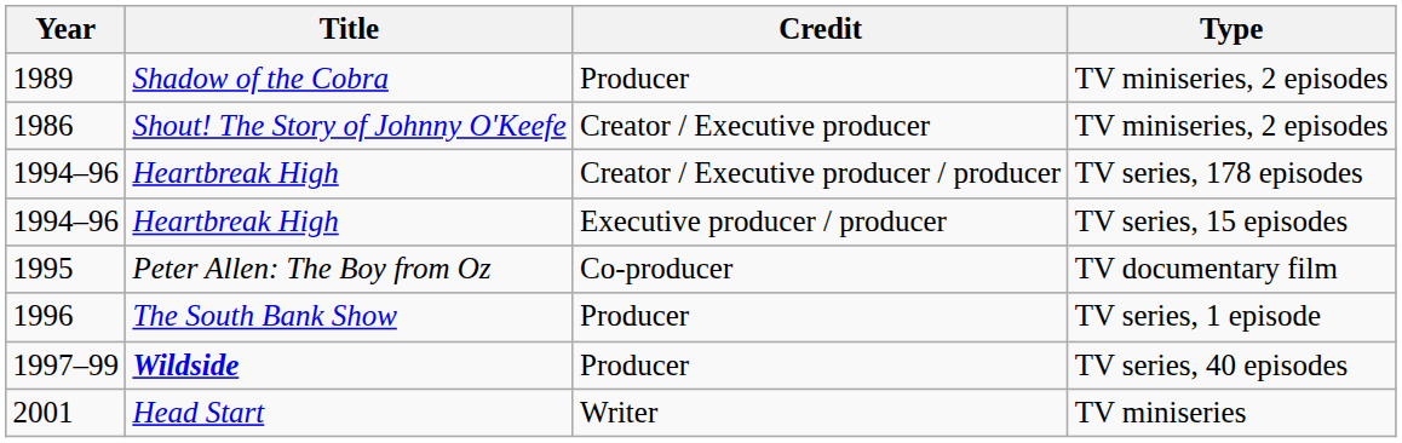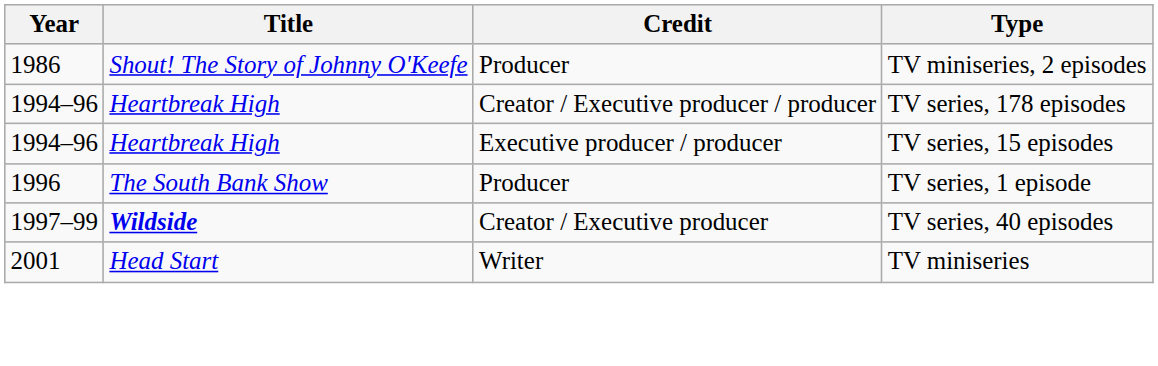 <table class="wikitable">
 <tr>
 <th>Year</th>
 <th>Title</th>
 <th>Credit</th>
 <th>Type</th>
 </tr>
 <tr>
-<td>1989</td>
-<td><em><a href='#'>Shadow of the Cobra</a></em></td>
-<td>Producer</td>
-<td>TV miniseries, 2 episodes</td>
-</tr>
-<tr>
 <td>1986</td>
 <td><em><a href='#'>Shout! The Story of Johnny O'Keefe</a></em></td>
-<td>Creator / Executive producer</td>
+<td>Producer</td>
 <td>TV miniseries, 2 episodes</td>
 </tr>
 <tr>
 <td>1994–96</td>
 <td><em><a href='#'>Heartbreak High</a></em></td>
 <td>Creator / Executive producer / producer</td>
 <td>TV series, 178 episodes</td>
 </tr>
 <tr>
 <td>1994–96</td>
 <td><em><a href='#'>Heartbreak High</a></em></td>
 <td>Executive producer / producer</td>
 <td>TV series, 15 episodes</td>
 </tr>
 <tr>
-<td>1995</td>
-<td><em>Peter Allen: The Boy from Oz</em></td>
-<td>Co-producer</td>
-<td>TV documentary film</td>
-</tr>
-<tr>
 <td>1996</td>
 <td><em><a href='#'>The South Bank Show</a></em></td>
 <td>Producer</td>
 <td>TV series, 1 episode</td>
 </tr>
 <tr>
 <td>1997–99</td>
 <td><strong><em><a href='#'> Wildside</a></em></strong></td>
-<td>Producer</td>
+<td>Creator / Executive producer</td>
 <td>TV series, 40 episodes</td>
 </tr>
 <tr>
 <td>2001</td>
 <td><em><a href='#'> Head Start</a></em></td>
 <td>Writer</td>
 <td>TV miniseries</td>
 </tr>
 </table>
